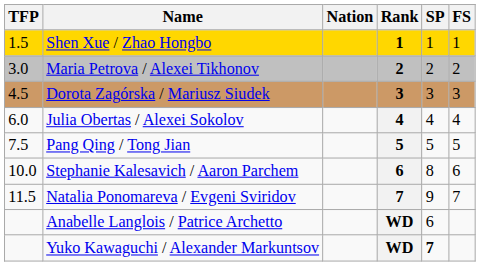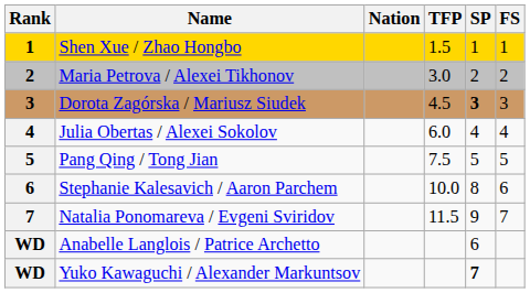 <table class="wikitable">
 <tr>
-<th>TFP</th>
+<th>Rank</th>
 <th>Name</th>
 <th>Nation</th>
-<th>Rank</th>
+<th>TFP</th>
 <th>SP</th>
 <th>FS</th>
 </tr>
 <tr bgcolor="gold">
-<td>1.5</td>
+<td align="center"><strong>1</strong></td>
 <td><a href='#'>Shen Xue</a> / <a href='#'>Zhao Hongbo</a></td>
 <td></td>
-<td align="center"><strong>1</strong></td>
+<td>1.5</td>
 <td>1</td>
 <td>1</td>
 </tr>
 <tr bgcolor="silver">
-<td>3.0</td>
+<td align="center"><strong>2</strong></td>
 <td><a href='#'>Maria Petrova</a> / <a href='#'>Alexei Tikhonov</a></td>
 <td></td>
-<td align="center"><strong>2</strong></td>
+<td>3.0</td>
 <td>2</td>
 <td>2</td>
 </tr>
 <tr bgcolor="cc9966">
-<td>4.5</td>
+<td align="center"><strong>3</strong></td>
 <td><a href='#'>Dorota Zagórska</a> / <a href='#'>Mariusz Siudek</a></td>
 <td></td>
-<td align="center"><strong>3</strong></td>
-<td>3</td>
+<td>4.5</td>
+<td><strong>3</strong></td>
 <td>3</td>
 </tr>
 <tr>
-<td>6.0</td>
+<th>4</th>
 <td><a href='#'>Julia Obertas</a> / <a href='#'>Alexei Sokolov</a></td>
 <td></td>
-<th>4</th>
+<td>6.0</td>
 <td>4</td>
 <td>4</td>
 </tr>
 <tr>
-<td>7.5</td>
+<th>5</th>
 <td><a href='#'>Pang Qing</a> / <a href='#'>Tong Jian</a></td>
 <td></td>
-<th>5</th>
+<td>7.5</td>
 <td>5</td>
 <td>5</td>
 </tr>
 <tr>
-<td>10.0</td>
+<th>6</th>
 <td><a href='#'>Stephanie Kalesavich</a> / <a href='#'>Aaron Parchem</a></td>
 <td></td>
-<th>6</th>
+<td>10.0</td>
 <td>8</td>
 <td>6</td>
 </tr>
 <tr>
-<td>11.5</td>
+<th>7</th>
 <td><a href='#'>Natalia Ponomareva</a> / <a href='#'>Evgeni Sviridov</a></td>
 <td></td>
-<th>7</th>
+<td>11.5</td>
 <td>9</td>
 <td>7</td>
 </tr>
 <tr>
-<td></td>
+<th>WD</th>
 <td><a href='#'>Anabelle Langlois</a> / <a href='#'>Patrice Archetto</a></td>
 <td></td>
-<th>WD</th>
+<td></td>
 <td>6</td>
 <td></td>
 </tr>
 <tr>
-<td></td>
+<th>WD</th>
 <td><a href='#'>Yuko Kawaguchi</a> / <a href='#'>Alexander Markuntsov</a></td>
 <td></td>
-<th>WD</th>
+<td></td>
 <td><strong>7</strong></td>
 <td></td>
 </tr>
 </table>
